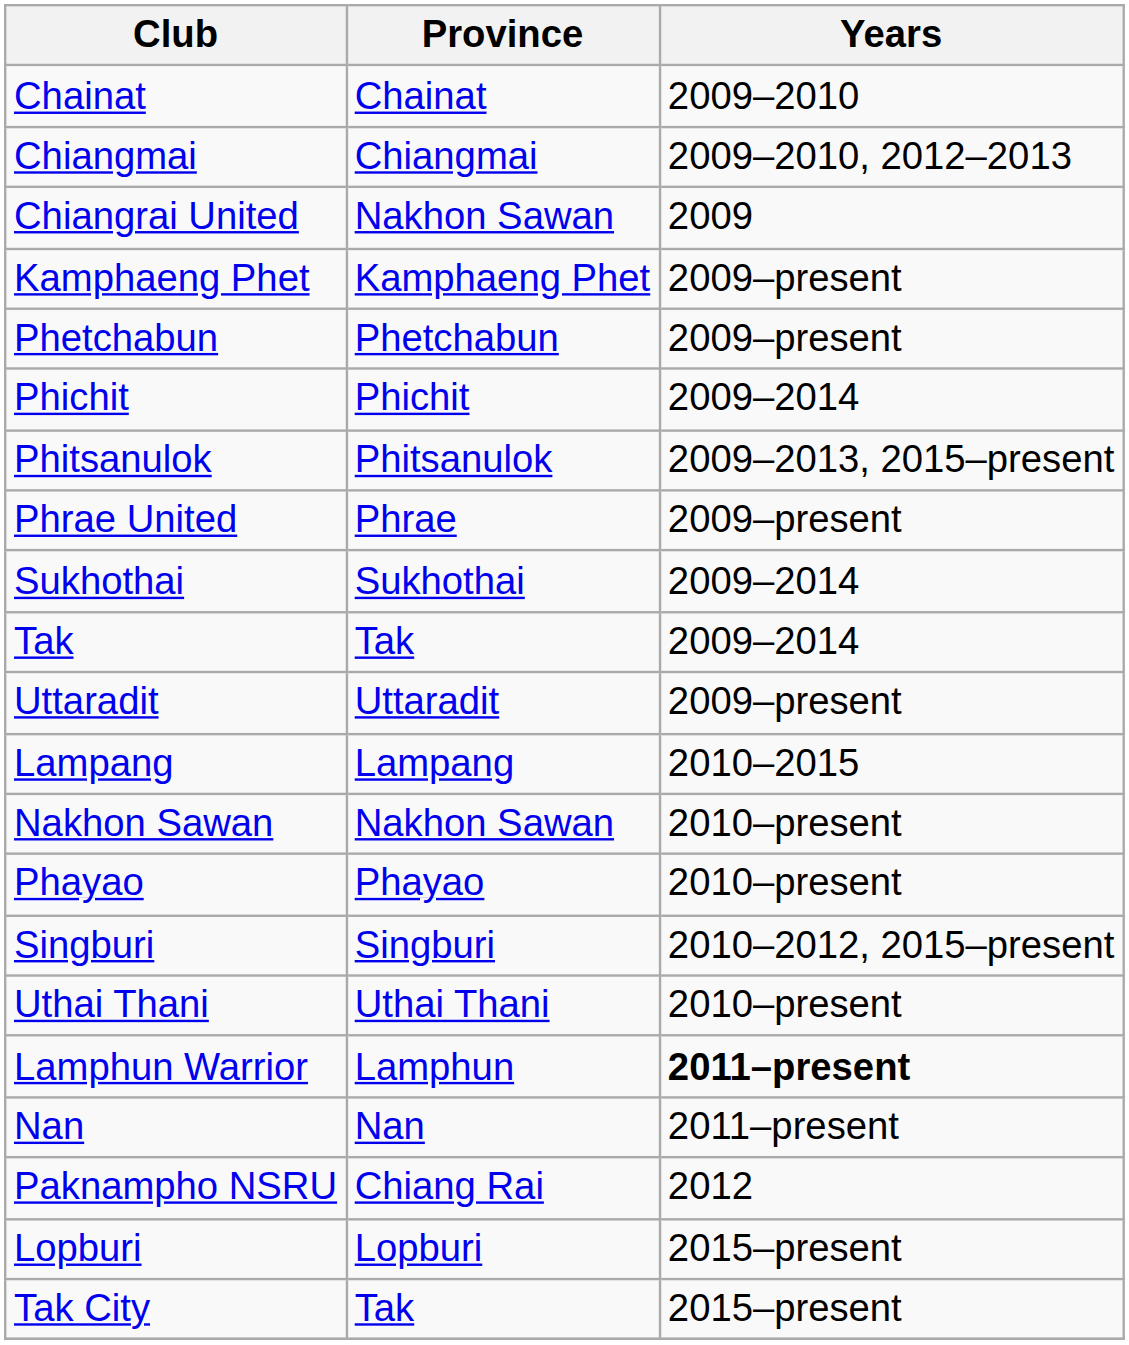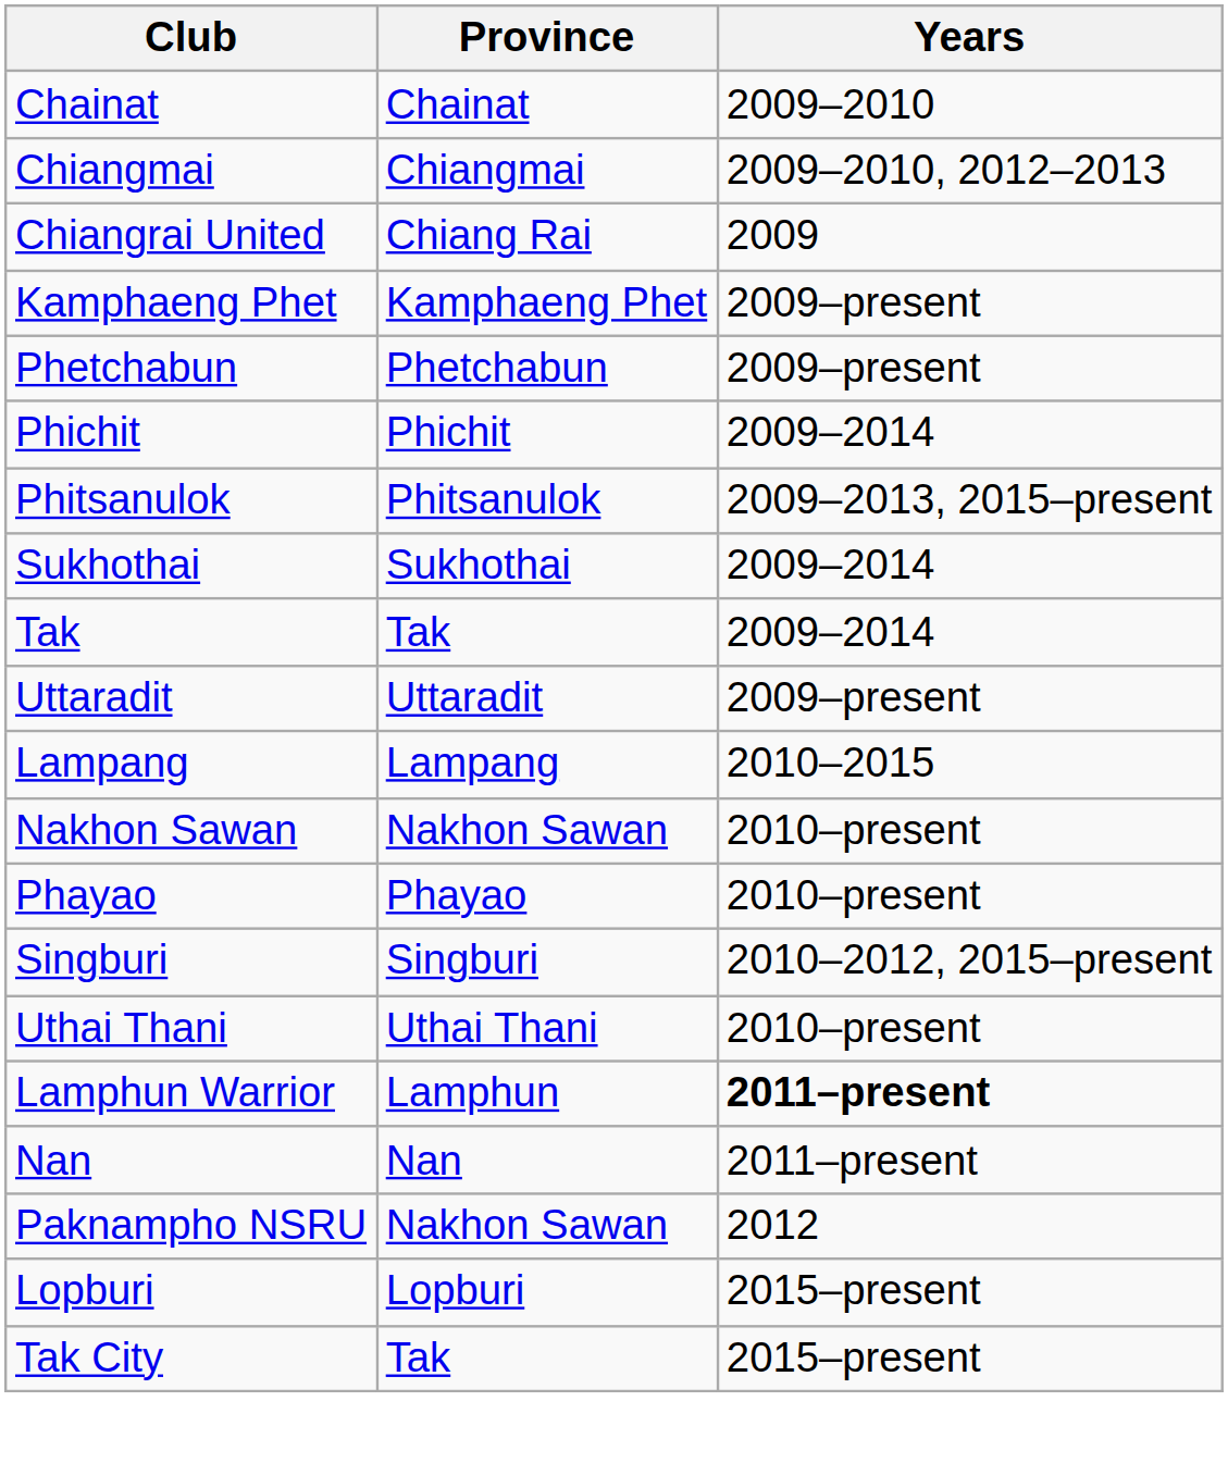 <table class="wikitable">
 <tr>
 <th>Club</th>
 <th>Province</th>
 <th>Years</th>
 </tr>
 <tr>
 <td><a href='#'>Chainat</a></td>
 <td><a href='#'>Chainat</a></td>
 <td>2009–2010</td>
 </tr>
 <tr>
 <td><a href='#'>Chiangmai</a></td>
 <td><a href='#'>Chiangmai</a></td>
 <td>2009–2010, 2012–2013</td>
 </tr>
 <tr>
 <td><a href='#'>Chiangrai United</a></td>
-<td><a href='#'>Nakhon Sawan</a></td>
+<td><a href='#'>Chiang Rai</a></td>
 <td>2009</td>
 </tr>
 <tr>
 <td><a href='#'>Kamphaeng Phet</a></td>
 <td><a href='#'>Kamphaeng Phet</a></td>
 <td>2009–present</td>
 </tr>
 <tr>
 <td><a href='#'>Phetchabun</a></td>
 <td><a href='#'>Phetchabun</a></td>
 <td>2009–present</td>
 </tr>
 <tr>
 <td><a href='#'>Phichit</a></td>
 <td><a href='#'>Phichit</a></td>
 <td>2009–2014</td>
 </tr>
 <tr>
 <td><a href='#'>Phitsanulok</a></td>
 <td><a href='#'>Phitsanulok</a></td>
 <td>2009–2013, 2015–present</td>
-</tr>
-<tr>
-<td><a href='#'>Phrae United</a></td>
-<td><a href='#'>Phrae</a></td>
-<td>2009–present</td>
 </tr>
 <tr>
 <td><a href='#'>Sukhothai</a></td>
 <td><a href='#'>Sukhothai</a></td>
 <td>2009–2014</td>
 </tr>
 <tr>
 <td><a href='#'>Tak</a></td>
 <td><a href='#'>Tak</a></td>
 <td>2009–2014</td>
 </tr>
 <tr>
 <td><a href='#'>Uttaradit</a></td>
 <td><a href='#'>Uttaradit</a></td>
 <td>2009–present</td>
 </tr>
 <tr>
 <td><a href='#'>Lampang</a></td>
 <td><a href='#'>Lampang</a></td>
 <td>2010–2015</td>
 </tr>
 <tr>
 <td><a href='#'>Nakhon Sawan</a></td>
 <td><a href='#'>Nakhon Sawan</a></td>
 <td>2010–present</td>
 </tr>
 <tr>
 <td><a href='#'>Phayao</a></td>
 <td><a href='#'>Phayao</a></td>
 <td>2010–present</td>
 </tr>
 <tr>
 <td><a href='#'>Singburi</a></td>
 <td><a href='#'>Singburi</a></td>
 <td>2010–2012, 2015–present</td>
 </tr>
 <tr>
 <td><a href='#'>Uthai Thani</a></td>
 <td><a href='#'>Uthai Thani</a></td>
 <td>2010–present</td>
 </tr>
 <tr>
 <td><a href='#'>Lamphun Warrior</a></td>
 <td><a href='#'>Lamphun</a></td>
 <td><strong>2011–present</strong></td>
 </tr>
 <tr>
 <td><a href='#'>Nan</a></td>
 <td><a href='#'>Nan</a></td>
 <td>2011–present</td>
 </tr>
 <tr>
 <td><a href='#'>Paknampho NSRU</a></td>
-<td><a href='#'>Chiang Rai</a></td>
+<td><a href='#'>Nakhon Sawan</a></td>
 <td>2012</td>
 </tr>
 <tr>
 <td><a href='#'>Lopburi</a></td>
 <td><a href='#'>Lopburi</a></td>
 <td>2015–present</td>
 </tr>
 <tr>
 <td><a href='#'>Tak City</a></td>
 <td><a href='#'>Tak</a></td>
 <td>2015–present</td>
 </tr>
 <tr>
 </tr>
 </table>
